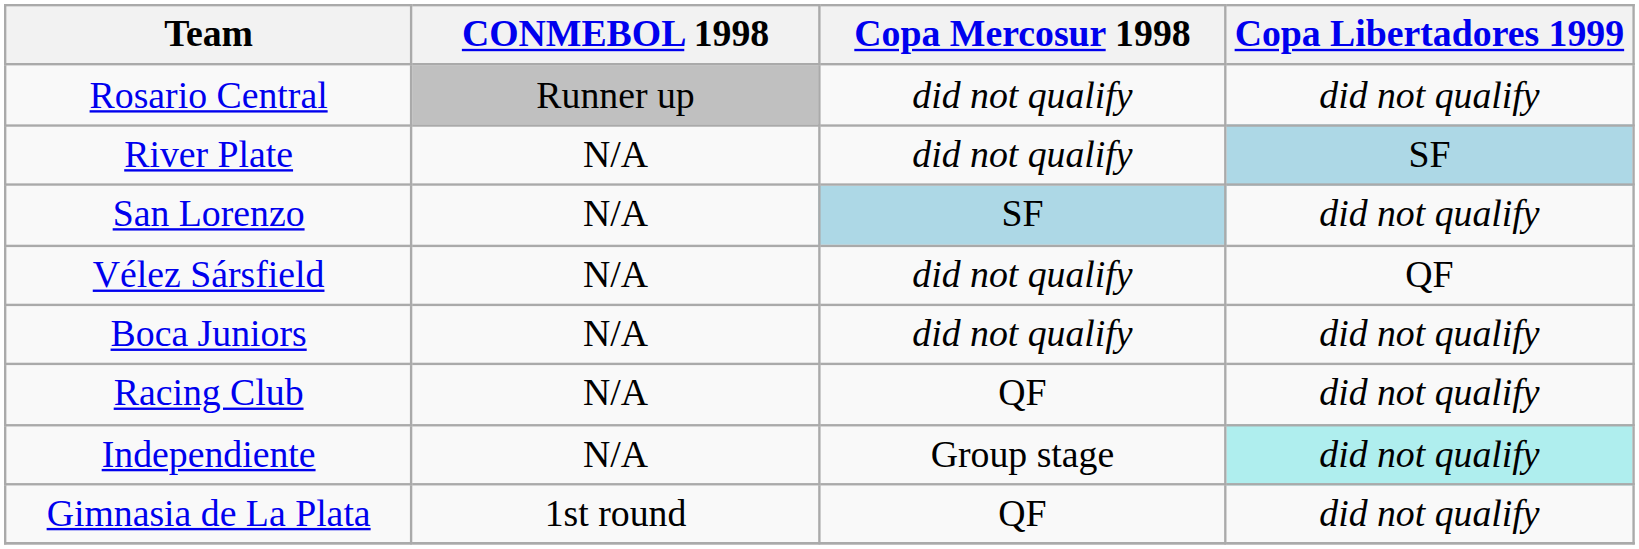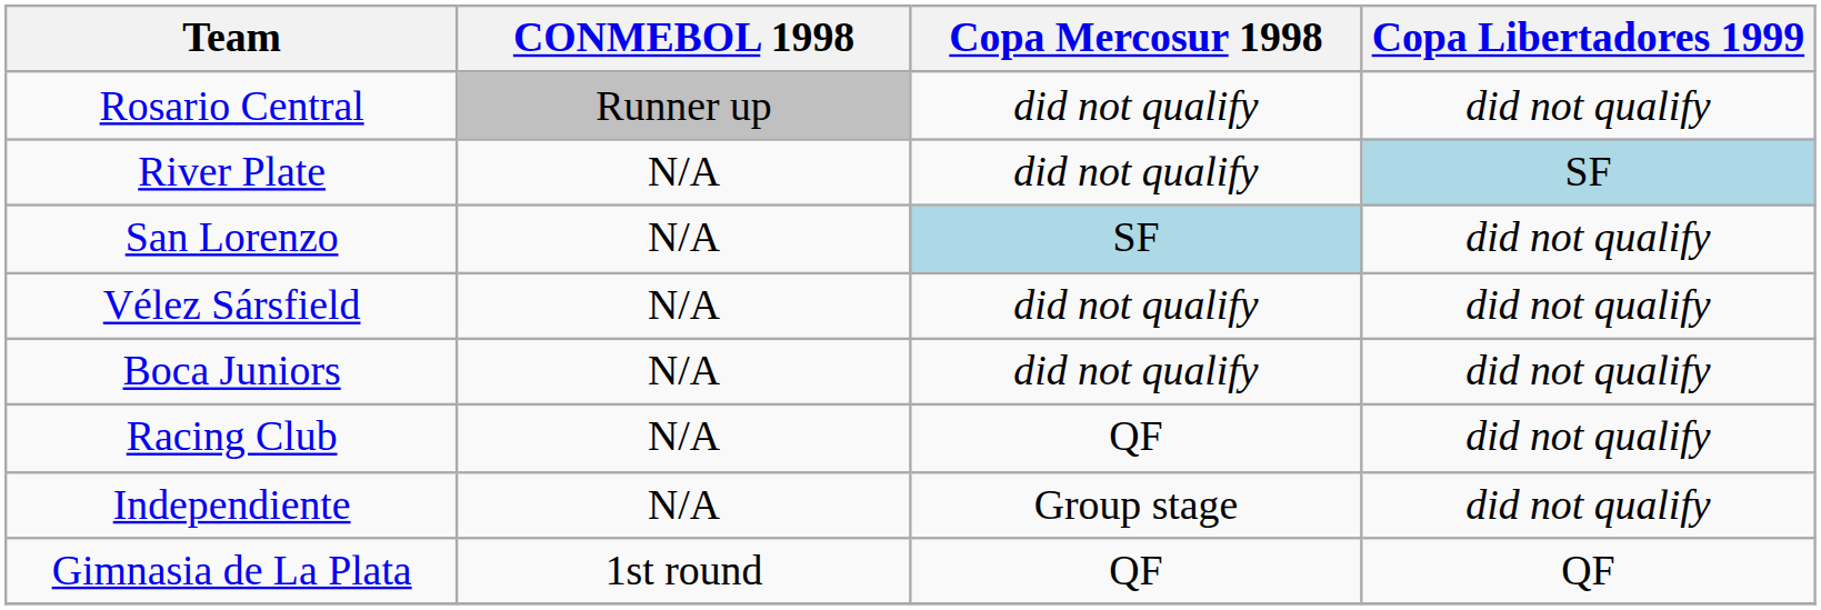 <table class="wikitable">
 <tr>
 <th width= 25%>Team</th>
 <th width= 25%><a href='#'>CONMEBOL</a> 1998</th>
 <th width= 25%><a href='#'>Copa Mercosur</a> 1998</th>
 <th width= 25%><a href='#'>Copa Libertadores 1999</a></th>
 </tr>
 <tr align="center">
 <td><a href='#'>Rosario Central</a></td>
 <td bgcolor = "silver">Runner up</td>
 <td><em>did not qualify</em></td>
 <td><em>did not qualify</em></td>
 </tr>
 <tr align="center">
 <td><a href='#'>River Plate</a></td>
 <td>N/A</td>
 <td><em>did not qualify</em></td>
 <td bgcolor = "lightblue">SF</td>
 </tr>
 <tr align="center">
 <td><a href='#'>San Lorenzo</a></td>
 <td>N/A</td>
 <td bgcolor = "lightblue">SF</td>
 <td><em>did not qualify</em></td>
 </tr>
 <tr align="center">
 <td><a href='#'>Vélez Sársfield</a></td>
 <td>N/A</td>
 <td><em>did not qualify</em></td>
-<td>QF</td>
+<td><em>did not qualify</em></td>
 </tr>
 <tr align="center">
 <td><a href='#'>Boca Juniors</a></td>
 <td>N/A</td>
 <td><em>did not qualify</em></td>
 <td><em>did not qualify</em></td>
 </tr>
 <tr align="center">
 <td><a href='#'>Racing Club</a></td>
 <td>N/A</td>
 <td>QF</td>
 <td><em>did not qualify</em></td>
 </tr>
 <tr align="center">
 <td><a href='#'>Independiente</a></td>
 <td>N/A</td>
 <td>Group stage</td>
-<td style="background: paleturquoise;"><em>did not qualify</em></td>
+<td><em>did not qualify</em></td>
 </tr>
 <tr align="center">
 <td><a href='#'>Gimnasia de La Plata</a></td>
 <td>1st round</td>
 <td>QF</td>
-<td><em>did not qualify</em></td>
+<td>QF</td>
 </tr>
 <tr>
 </tr>
 </table>
